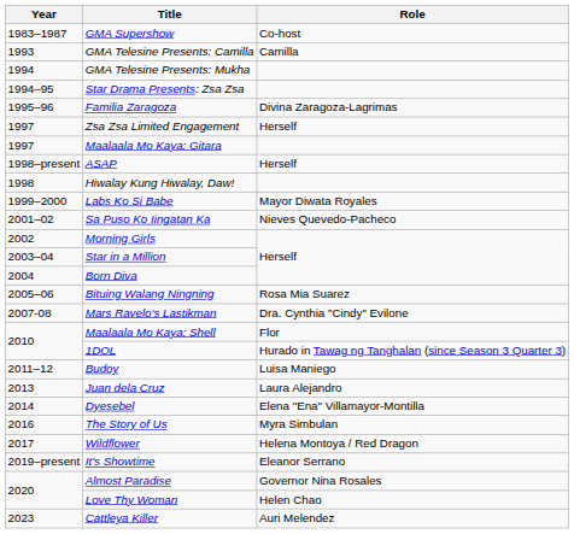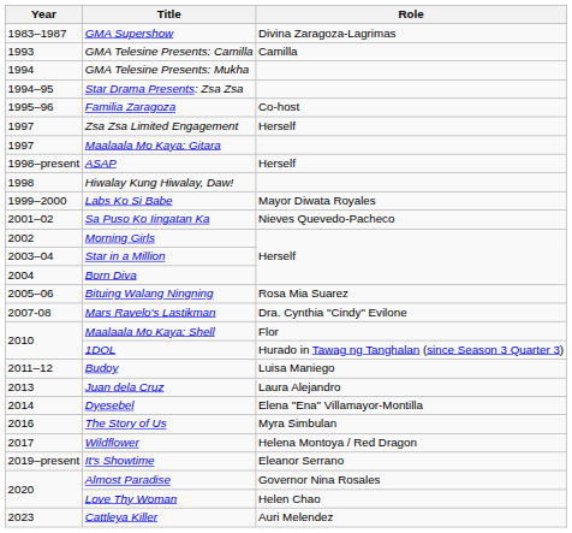 <table class="wikitable mw-collapsible">
 <tr>
 <th>Year</th>
 <th>Title</th>
 <th>Role</th>
 </tr>
 <tr>
 <td>1983–1987</td>
 <td><em><a href='#'>GMA Supershow</a></em></td>
-<td>Co-host</td>
+<td>Divina Zaragoza-Lagrimas</td>
 </tr>
 <tr>
 <td>1993</td>
 <td><em>GMA Telesine Presents: Camilla</em></td>
 <td>Camilla</td>
 </tr>
 <tr>
 <td>1994</td>
 <td><em>GMA Telesine Presents: Mukha</em></td>
 <td></td>
 </tr>
 <tr>
 <td>1994–95</td>
 <td><em><a href='#'>Star Drama Presents</a>: Zsa Zsa</em></td>
 <td></td>
 </tr>
 <tr>
 <td>1995–96</td>
 <td><em><a href='#'>Familia Zaragoza</a></em></td>
-<td>Divina Zaragoza-Lagrimas</td>
+<td>Co-host</td>
 </tr>
 <tr>
 <td>1997</td>
 <td><em>Zsa Zsa Limited Engagement</em></td>
 <td>Herself</td>
 </tr>
 <tr>
 <td>1997</td>
 <td><em><a href='#'>Maalaala Mo Kaya: Gitara</a></em></td>
 <td></td>
 </tr>
 <tr>
 <td>1998–present</td>
 <td><em><a href='#'>ASAP</a></em></td>
 <td>Herself</td>
 </tr>
 <tr>
 <td>1998</td>
 <td><em>Hiwalay Kung Hiwalay, Daw!</em></td>
 <td></td>
 </tr>
 <tr>
 <td>1999–2000</td>
 <td><em><a href='#'>Labs Ko Si Babe</a></em></td>
 <td>Mayor Diwata Royales</td>
 </tr>
 <tr>
 <td>2001–02</td>
 <td><em><a href='#'>Sa Puso Ko Iingatan Ka</a></em></td>
 <td>Nieves Quevedo-Pacheco</td>
 </tr>
 <tr>
 <td>2002</td>
 <td><em><a href='#'>Morning Girls</a></em></td>
 <td rowspan="3">Herself</td>
 </tr>
 <tr>
 <td>2003–04</td>
 <td><em><a href='#'>Star in a Million</a></em></td>
 </tr>
 <tr>
 <td>2004</td>
 <td><em><a href='#'>Born Diva</a></em></td>
 </tr>
 <tr>
 <td>2005–06</td>
 <td><em><a href='#'>Bituing Walang Ningning</a></em></td>
 <td>Rosa Mia Suarez</td>
 </tr>
 <tr>
 <td>2007-08</td>
 <td><em><a href='#'>Mars Ravelo's Lastikman</a></em></td>
 <td>Dra. Cynthia "Cindy" Evilone</td>
 </tr>
 <tr>
 <td rowspan="2">2010</td>
 <td><em><a href='#'>Maalaala Mo Kaya: Shell</a></em></td>
 <td>Flor</td>
 </tr>
 <tr>
 <td><em><a href='#'>1DOL</a></em></td>
 <td>Hurado in <a href='#'>Tawag ng Tanghalan</a> (<a href='#'>since Season 3 Quarter 3</a>)</td>
 </tr>
 <tr>
 <td>2011–12</td>
 <td><em><a href='#'>Budoy</a></em></td>
 <td>Luisa Maniego</td>
 </tr>
 <tr>
 <td>2013</td>
 <td><em><a href='#'>Juan dela Cruz</a></em></td>
 <td>Laura Alejandro</td>
 </tr>
 <tr>
 <td>2014</td>
 <td><em><a href='#'>Dyesebel</a></em></td>
 <td>Elena "Ena" Villamayor-Montilla</td>
 </tr>
 <tr>
 <td>2016</td>
 <td><em><a href='#'>The Story of Us</a></em></td>
 <td>Myra Simbulan</td>
 </tr>
 <tr>
 <td>2017</td>
 <td><em><a href='#'>Wildflower</a></em></td>
 <td>Helena Montoya / Red Dragon</td>
 </tr>
 <tr>
 <td>2019–present</td>
 <td><em><a href='#'>It's Showtime</a></em></td>
 <td>Eleanor Serrano</td>
 </tr>
 <tr>
 <td rowspan="2">2020</td>
 <td><em><a href='#'>Almost Paradise</a></em></td>
 <td>Governor Nina Rosales</td>
 </tr>
 <tr>
 <td><em><a href='#'>Love Thy Woman</a></em></td>
 <td>Helen Chao</td>
 </tr>
 <tr>
 <td>2023</td>
 <td><em><a href='#'>Cattleya Killer</a></em></td>
 <td>Auri Melendez</td>
 </tr>
 </table>
